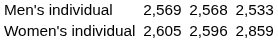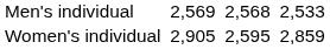 <table>
 <tr>
 <td>Men's individual</td>
 <td></td>
 <td>2,569</td>
 <td></td>
 <td>2,568</td>
 <td></td>
 <td>2,533</td>
 </tr>
 <tr>
 <td>Women's individual</td>
 <td></td>
-<td>2,605</td>
+<td>2,905</td>
 <td></td>
-<td>2,596</td>
+<td>2,595</td>
 <td></td>
 <td>2,859</td>
 </tr>
 </table>
